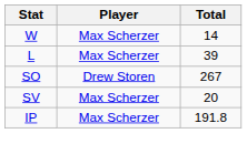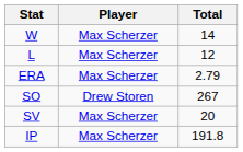 <table class="wikitable" style="width:33%;">
 <tr style="text-align:center; background:#ddd;">
 <th style="width:5%;">Stat</th>
 <th style="width:15%;">Player</th>
 <th style="width:5%;">Total</th>
 </tr>
 <tr align=center>
 <td><a href='#'>W</a></td>
 <td><a href='#'>Max Scherzer</a></td>
 <td>14</td>
 </tr>
 <tr align=center>
 <td><a href='#'>L</a></td>
 <td><a href='#'>Max Scherzer</a></td>
-<td>39</td>
+<td>12</td>
+</tr>
+<tr align=center>
+<td><a href='#'>ERA</a></td>
+<td><a href='#'>Max Scherzer</a></td>
+<td>2.79</td>
 </tr>
 <tr align=center>
 <td><a href='#'>SO</a></td>
 <td><a href='#'>Drew Storen</a></td>
 <td>267</td>
 </tr>
 <tr align=center>
 <td><a href='#'>SV</a></td>
 <td><a href='#'>Max Scherzer</a></td>
 <td>20</td>
 </tr>
 <tr align=center>
 <td><a href='#'>IP</a></td>
 <td><a href='#'>Max Scherzer</a></td>
 <td>191.8</td>
 </tr>
 </table>
